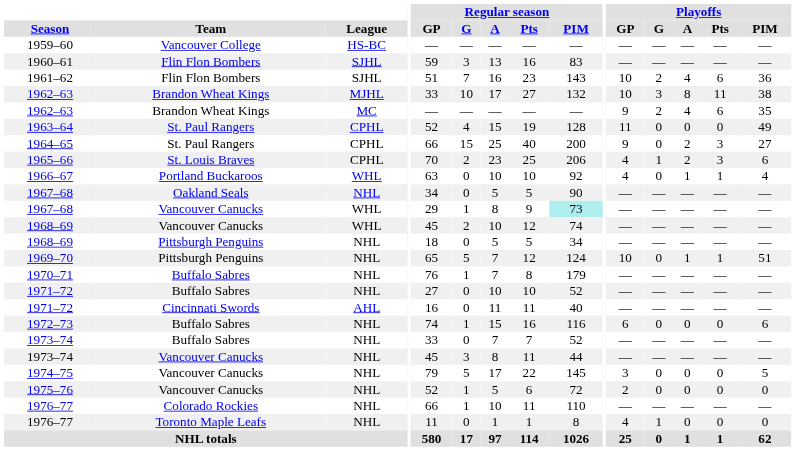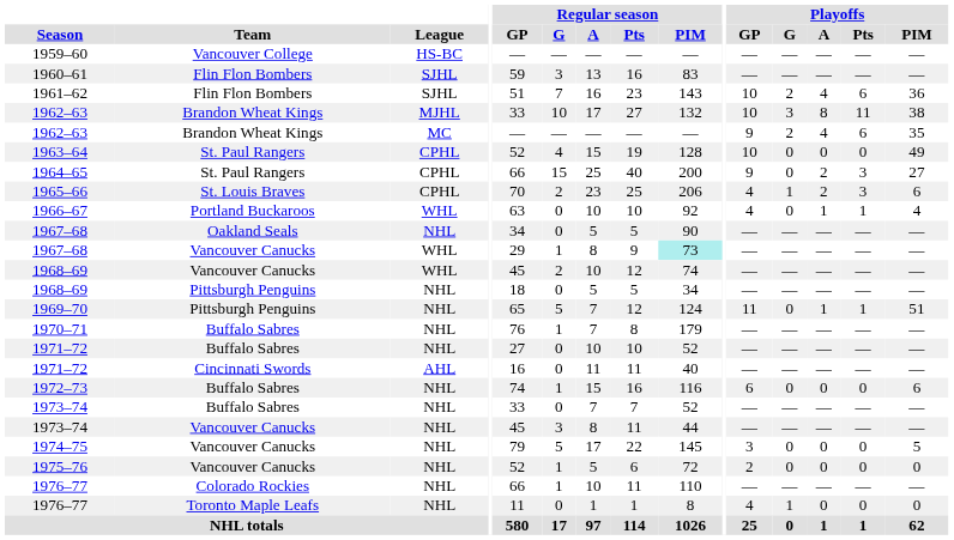 <table border="0" cellpadding="1" cellspacing="0" style="text-align:center; width:60em">
 <tr bgcolor="#e0e0e0">
 <th colspan="3" bgcolor="#ffffff"></th>
 <th rowspan="100" bgcolor="#ffffff"></th>
 <th colspan="5"><a href='#'>Regular season</a></th>
 <th rowspan="100" bgcolor="#ffffff"></th>
 <th colspan="5"><a href='#'>Playoffs</a></th>
 </tr>
 <tr bgcolor="#e0e0e0">
 <th><a href='#'>Season</a></th>
 <th>Team</th>
 <th>League</th>
 <th>GP</th>
 <th><a href='#'>G</a></th>
 <th><a href='#'>A</a></th>
 <th><a href='#'>Pts</a></th>
 <th><a href='#'>PIM</a></th>
 <th>GP</th>
 <th>G</th>
 <th>A</th>
 <th>Pts</th>
 <th>PIM</th>
 </tr>
 <tr>
 <td>1959–60</td>
 <td><a href='#'>Vancouver College</a></td>
 <td><a href='#'>HS-BC</a></td>
 <td>—</td>
 <td>—</td>
 <td>—</td>
 <td>—</td>
 <td>—</td>
 <td>—</td>
 <td>—</td>
 <td>—</td>
 <td>—</td>
 <td>—</td>
 </tr>
 <tr bgcolor="#f0f0f0">
 <td>1960–61</td>
 <td><a href='#'>Flin Flon Bombers</a></td>
 <td><a href='#'>SJHL</a></td>
 <td>59</td>
 <td>3</td>
 <td>13</td>
 <td>16</td>
 <td>83</td>
 <td>—</td>
 <td>—</td>
 <td>—</td>
 <td>—</td>
 <td>—</td>
 </tr>
 <tr>
 <td>1961–62</td>
 <td>Flin Flon Bombers</td>
 <td>SJHL</td>
 <td>51</td>
 <td>7</td>
 <td>16</td>
 <td>23</td>
 <td>143</td>
 <td>10</td>
 <td>2</td>
 <td>4</td>
 <td>6</td>
 <td>36</td>
 </tr>
 <tr bgcolor="#f0f0f0">
 <td><a href='#'>1962–63</a></td>
 <td><a href='#'>Brandon Wheat Kings</a></td>
 <td><a href='#'>MJHL</a></td>
 <td>33</td>
 <td>10</td>
 <td>17</td>
 <td>27</td>
 <td>132</td>
 <td>10</td>
 <td>3</td>
 <td>8</td>
 <td>11</td>
 <td>38</td>
 </tr>
 <tr>
 <td><a href='#'>1962–63</a></td>
 <td>Brandon Wheat Kings</td>
 <td><a href='#'>MC</a></td>
 <td>—</td>
 <td>—</td>
 <td>—</td>
 <td>—</td>
 <td>—</td>
 <td>9</td>
 <td>2</td>
 <td>4</td>
 <td>6</td>
 <td>35</td>
 </tr>
 <tr bgcolor="#f0f0f0">
 <td><a href='#'>1963–64</a></td>
 <td><a href='#'>St. Paul Rangers</a></td>
 <td><a href='#'>CPHL</a></td>
 <td>52</td>
 <td>4</td>
 <td>15</td>
 <td>19</td>
 <td>128</td>
-<td>11</td>
+<td>10</td>
 <td>0</td>
 <td>0</td>
 <td>0</td>
 <td>49</td>
 </tr>
 <tr>
 <td><a href='#'>1964–65</a></td>
 <td>St. Paul Rangers</td>
 <td>CPHL</td>
 <td>66</td>
 <td>15</td>
 <td>25</td>
 <td>40</td>
 <td>200</td>
 <td>9</td>
 <td>0</td>
 <td>2</td>
 <td>3</td>
 <td>27</td>
 </tr>
 <tr bgcolor="#f0f0f0">
 <td><a href='#'>1965–66</a></td>
 <td><a href='#'>St. Louis Braves</a></td>
 <td>CPHL</td>
 <td>70</td>
 <td>2</td>
 <td>23</td>
 <td>25</td>
 <td>206</td>
 <td>4</td>
 <td>1</td>
 <td>2</td>
 <td>3</td>
 <td>6</td>
 </tr>
 <tr>
 <td><a href='#'>1966–67</a></td>
 <td><a href='#'>Portland Buckaroos</a></td>
 <td><a href='#'>WHL</a></td>
 <td>63</td>
 <td>0</td>
 <td>10</td>
 <td>10</td>
 <td>92</td>
 <td>4</td>
 <td>0</td>
 <td>1</td>
 <td>1</td>
 <td>4</td>
 </tr>
 <tr bgcolor="#f0f0f0">
 <td><a href='#'>1967–68</a></td>
 <td><a href='#'>Oakland Seals</a></td>
 <td><a href='#'>NHL</a></td>
 <td>34</td>
 <td>0</td>
 <td>5</td>
 <td>5</td>
 <td>90</td>
 <td>—</td>
 <td>—</td>
 <td>—</td>
 <td>—</td>
 <td>—</td>
 </tr>
 <tr>
 <td><a href='#'>1967–68</a></td>
 <td><a href='#'>Vancouver Canucks</a></td>
 <td>WHL</td>
 <td>29</td>
 <td>1</td>
 <td>8</td>
 <td>9</td>
 <td style="background: paleturquoise;">73</td>
 <td>—</td>
 <td>—</td>
 <td>—</td>
 <td>—</td>
 <td>—</td>
 </tr>
 <tr bgcolor="#f0f0f0">
 <td><a href='#'>1968–69</a></td>
 <td>Vancouver Canucks</td>
 <td>WHL</td>
 <td>45</td>
 <td>2</td>
 <td>10</td>
 <td>12</td>
 <td>74</td>
 <td>—</td>
 <td>—</td>
 <td>—</td>
 <td>—</td>
 <td>—</td>
 </tr>
 <tr>
 <td><a href='#'>1968–69</a></td>
 <td><a href='#'>Pittsburgh Penguins</a></td>
 <td>NHL</td>
 <td>18</td>
 <td>0</td>
 <td>5</td>
 <td>5</td>
 <td>34</td>
 <td>—</td>
 <td>—</td>
 <td>—</td>
 <td>—</td>
 <td>—</td>
 </tr>
 <tr bgcolor="#f0f0f0">
 <td><a href='#'>1969–70</a></td>
 <td>Pittsburgh Penguins</td>
 <td>NHL</td>
 <td>65</td>
 <td>5</td>
 <td>7</td>
 <td>12</td>
 <td>124</td>
-<td>10</td>
+<td>11</td>
 <td>0</td>
 <td>1</td>
 <td>1</td>
 <td>51</td>
 </tr>
 <tr>
 <td><a href='#'>1970–71</a></td>
 <td><a href='#'>Buffalo Sabres</a></td>
 <td>NHL</td>
 <td>76</td>
 <td>1</td>
 <td>7</td>
 <td>8</td>
 <td>179</td>
 <td>—</td>
 <td>—</td>
 <td>—</td>
 <td>—</td>
 <td>—</td>
 </tr>
 <tr bgcolor="#f0f0f0">
 <td><a href='#'>1971–72</a></td>
 <td>Buffalo Sabres</td>
 <td>NHL</td>
 <td>27</td>
 <td>0</td>
 <td>10</td>
 <td>10</td>
 <td>52</td>
 <td>—</td>
 <td>—</td>
 <td>—</td>
 <td>—</td>
 <td>—</td>
 </tr>
 <tr>
 <td><a href='#'>1971–72</a></td>
 <td><a href='#'>Cincinnati Swords</a></td>
 <td><a href='#'>AHL</a></td>
 <td>16</td>
 <td>0</td>
 <td>11</td>
 <td>11</td>
 <td>40</td>
 <td>—</td>
 <td>—</td>
 <td>—</td>
 <td>—</td>
 <td>—</td>
 </tr>
 <tr bgcolor="#f0f0f0">
 <td><a href='#'>1972–73</a></td>
 <td>Buffalo Sabres</td>
 <td>NHL</td>
 <td>74</td>
 <td>1</td>
 <td>15</td>
 <td>16</td>
 <td>116</td>
 <td>6</td>
 <td>0</td>
 <td>0</td>
 <td>0</td>
 <td>6</td>
 </tr>
 <tr>
 <td><a href='#'>1973–74</a></td>
 <td>Buffalo Sabres</td>
 <td>NHL</td>
 <td>33</td>
 <td>0</td>
 <td>7</td>
 <td>7</td>
 <td>52</td>
 <td>—</td>
 <td>—</td>
 <td>—</td>
 <td>—</td>
 <td>—</td>
 </tr>
 <tr bgcolor="#f0f0f0">
 <td>1973–74</td>
 <td><a href='#'>Vancouver Canucks</a></td>
 <td>NHL</td>
 <td>45</td>
 <td>3</td>
 <td>8</td>
 <td>11</td>
 <td>44</td>
 <td>—</td>
 <td>—</td>
 <td>—</td>
 <td>—</td>
 <td>—</td>
 </tr>
 <tr>
 <td><a href='#'>1974–75</a></td>
 <td>Vancouver Canucks</td>
 <td>NHL</td>
 <td>79</td>
 <td>5</td>
 <td>17</td>
 <td>22</td>
 <td>145</td>
 <td>3</td>
 <td>0</td>
 <td>0</td>
 <td>0</td>
 <td>5</td>
 </tr>
 <tr bgcolor="#f0f0f0">
 <td><a href='#'>1975–76</a></td>
 <td>Vancouver Canucks</td>
 <td>NHL</td>
 <td>52</td>
 <td>1</td>
 <td>5</td>
 <td>6</td>
 <td>72</td>
 <td>2</td>
 <td>0</td>
 <td>0</td>
 <td>0</td>
 <td>0</td>
 </tr>
 <tr>
 <td><a href='#'>1976–77</a></td>
 <td><a href='#'>Colorado Rockies</a></td>
 <td>NHL</td>
 <td>66</td>
 <td>1</td>
 <td>10</td>
 <td>11</td>
 <td>110</td>
 <td>—</td>
 <td>—</td>
 <td>—</td>
 <td>—</td>
 <td>—</td>
 </tr>
 <tr bgcolor="#f0f0f0">
 <td>1976–77</td>
 <td><a href='#'>Toronto Maple Leafs</a></td>
 <td>NHL</td>
 <td>11</td>
 <td>0</td>
 <td>1</td>
 <td>1</td>
 <td>8</td>
 <td>4</td>
 <td>1</td>
 <td>0</td>
 <td>0</td>
 <td>0</td>
 </tr>
 <tr bgcolor="#e0e0e0">
 <th colspan="3">NHL totals</th>
 <th>580</th>
 <th>17</th>
 <th>97</th>
 <th>114</th>
 <th>1026</th>
 <th>25</th>
 <th>0</th>
 <th>1</th>
 <th>1</th>
 <th>62</th>
 </tr>
 </table>
